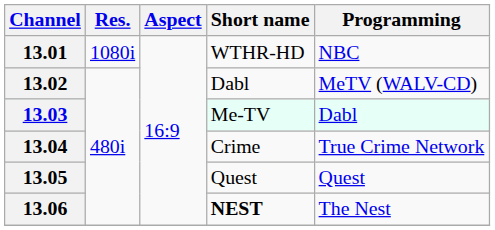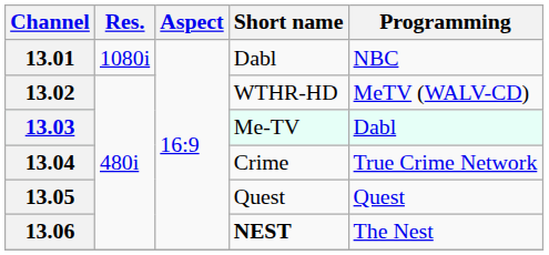 <table class="wikitable">
 <tr>
 <th scope = "col"><a href='#'>Channel</a></th>
 <th scope = "col"><a href='#'>Res.</a></th>
 <th scope = "col"><a href='#'>Aspect</a></th>
 <th scope = "col">Short name</th>
 <th scope = "col">Programming</th>
 </tr>
 <tr>
 <th scope = "row">13.01</th>
 <td><a href='#'>1080i</a></td>
 <td rowspan=6><a href='#'>16:9</a></td>
-<td>WTHR-HD</td>
+<td>Dabl</td>
 <td><a href='#'>NBC</a></td>
 </tr>
 <tr>
 <th scope = "row">13.02</th>
 <td rowspan=5><a href='#'>480i</a></td>
-<td>Dabl</td>
+<td>WTHR-HD</td>
 <td><a href='#'>MeTV</a> (<a href='#'>WALV-CD</a>)</td>
 </tr>
 <tr style="background-color: #E6FFF7;">
 <th scope = "row"><a href='#'>13.03</a></th>
 <td>Me-TV</td>
 <td><a href='#'>Dabl</a></td>
 </tr>
 <tr>
 <th scope = "row">13.04</th>
 <td>Crime</td>
 <td><a href='#'>True Crime Network</a></td>
 </tr>
 <tr>
 <th scope = "row">13.05</th>
 <td>Quest</td>
 <td><a href='#'>Quest</a></td>
 </tr>
 <tr>
 <th scope = "row">13.06</th>
 <td><strong>NEST</strong></td>
 <td><a href='#'>The Nest</a></td>
 </tr>
 <tr>
 </tr>
 </table>
